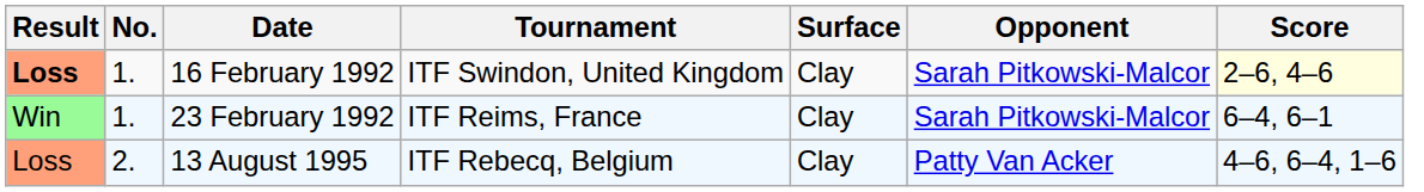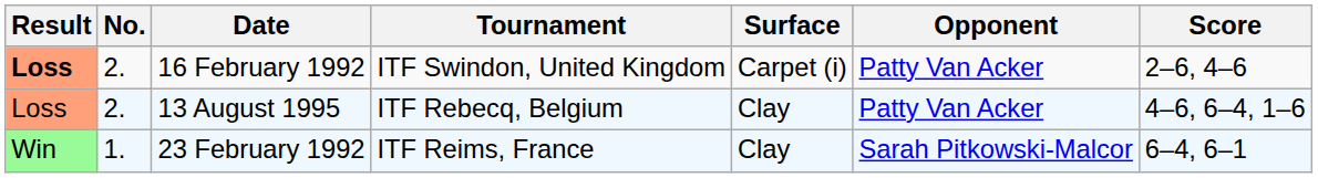 <table class="sortable wikitable">
 <tr>
 <th>Result</th>
 <th>No.</th>
 <th>Date</th>
 <th>Tournament</th>
 <th>Surface</th>
 <th>Opponent</th>
 <th>Score</th>
 </tr>
 <tr>
 <td style="background:#ffa07a;"><strong>Loss</strong></td>
-<td>1.</td>
+<td>2.</td>
 <td>16 February 1992</td>
 <td>ITF Swindon, United Kingdom</td>
+<td>Carpet (i)</td>
+<td> <a href='#'>Patty Van Acker</a></td>
+<td>2–6, 4–6</td>
+</tr>
+<tr style="background:#f0f8ff;">
+<td style="background:#ffa07a;">Loss</td>
+<td>2.</td>
+<td>13 August 1995</td>
+<td>ITF Rebecq, Belgium</td>
 <td>Clay</td>
-<td> <a href='#'>Sarah Pitkowski-Malcor</a></td>
-<td style="background: lightyellow;">2–6, 4–6</td>
+<td> <a href='#'>Patty Van Acker</a></td>
+<td>4–6, 6–4, 1–6</td>
 </tr>
 <tr style="background:#f0f8ff;">
 <td style="background:#98fb98;">Win</td>
 <td>1.</td>
 <td>23 February 1992</td>
 <td>ITF Reims, France</td>
 <td>Clay</td>
 <td> <a href='#'>Sarah Pitkowski-Malcor</a></td>
 <td>6–4, 6–1</td>
 </tr>
-<tr style="background:#f0f8ff;">
-<td style="background:#ffa07a;">Loss</td>
-<td>2.</td>
-<td>13 August 1995</td>
-<td>ITF Rebecq, Belgium</td>
-<td>Clay</td>
-<td> <a href='#'>Patty Van Acker</a></td>
-<td>4–6, 6–4, 1–6</td>
-</tr>
 </table>
